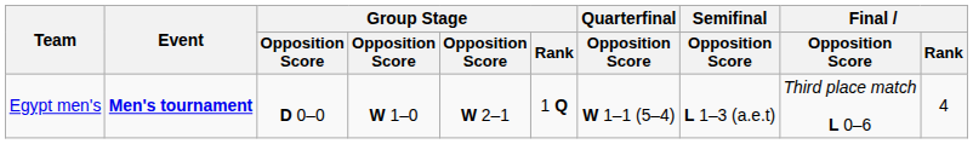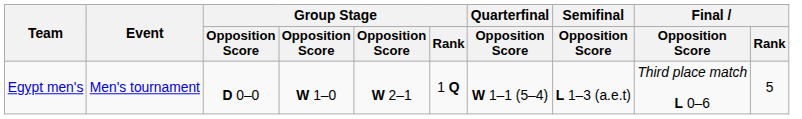 <table class=wikitable style=font-size:90%;text-align:center>
 <tr>
 <th rowspan=2>Team</th>
 <th rowspan=2>Event</th>
 <th colspan=4>Group Stage</th>
 <th>Quarterfinal</th>
 <th>Semifinal</th>
 <th colspan=2>Final / </th>
 </tr>
 <tr style=font-size:95%>
 <th>Opposition<br>Score</th>
 <th>Opposition<br>Score</th>
 <th>Opposition<br>Score</th>
 <th>Rank</th>
 <th>Opposition<br>Score</th>
 <th>Opposition<br>Score</th>
 <th>Opposition<br>Score</th>
 <th>Rank</th>
 </tr>
 <tr>
 <td align=left><a href='#'>Egypt men's</a></td>
-<td align=left><strong><a href='#'>Men's tournament</a></strong></td>
+<td align=left><a href='#'>Men's tournament</a></td>
 <td><br> <strong>D</strong> 0–0</td>
 <td><br> <strong>W</strong> 1–0</td>
 <td><br> <strong>W</strong> 2–1</td>
 <td>1 <strong>Q</strong></td>
 <td><br> <strong>W</strong> 1–1 (5–4)</td>
 <td><br> <strong>L</strong> 1–3 (a.e.t)</td>
 <td><em>Third place match</em><br><br> <strong>L</strong> 0–6</td>
-<td>4</td>
+<td>5</td>
 </tr>
 </table>
